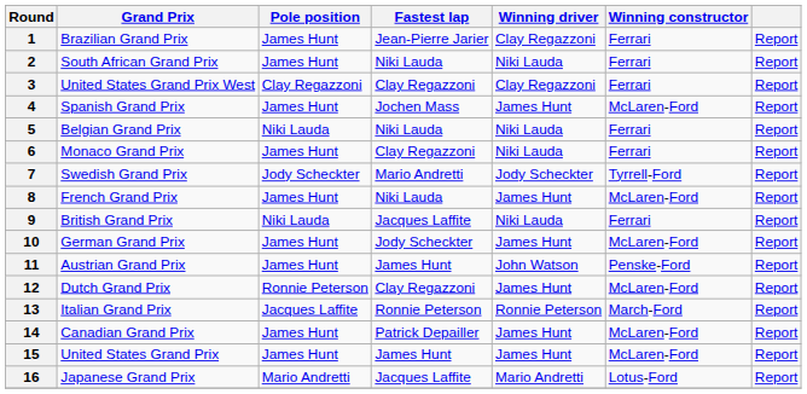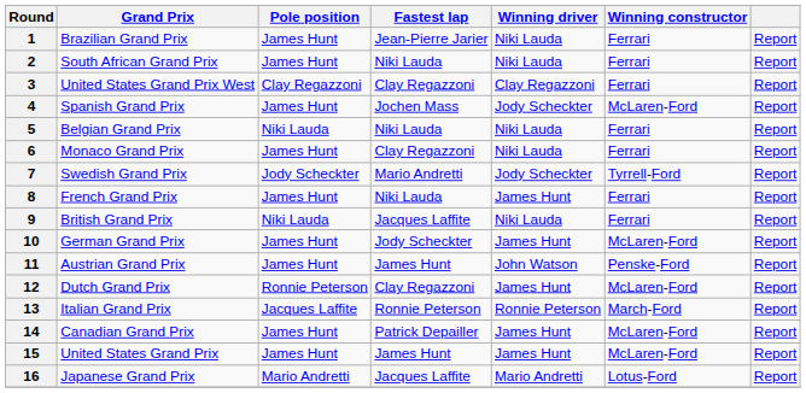 <table class="wikitable sortable" style="font-size: 85%;">
 <tr>
 <th>Round</th>
 <th><a href='#'>Grand Prix</a></th>
 <th><a href='#'>Pole position</a></th>
 <th><a href='#'>Fastest lap</a></th>
 <th><a href='#'>Winning driver</a></th>
 <th><a href='#'>Winning constructor</a></th>
 <th></th>
 </tr>
 <tr>
 <th>1</th>
 <td> <a href='#'>Brazilian Grand Prix</a></td>
 <td> <a href='#'>James Hunt</a></td>
 <td nowrap> <a href='#'>Jean-Pierre Jarier</a></td>
-<td> <a href='#'>Clay Regazzoni</a></td>
+<td> <a href='#'>Niki Lauda</a></td>
 <td> <a href='#'>Ferrari</a></td>
 <td><a href='#'>Report</a></td>
 </tr>
 <tr>
 <th>2</th>
 <td nowrap> <a href='#'>South African Grand Prix</a></td>
 <td> <a href='#'>James Hunt</a></td>
 <td> <a href='#'>Niki Lauda</a></td>
 <td> <a href='#'>Niki Lauda</a></td>
 <td> <a href='#'>Ferrari</a></td>
 <td><a href='#'>Report</a></td>
 </tr>
 <tr>
 <th>3</th>
 <td nowrap> <a href='#'>United States Grand Prix West</a></td>
 <td> <a href='#'>Clay Regazzoni</a></td>
 <td> <a href='#'>Clay Regazzoni</a></td>
 <td> <a href='#'>Clay Regazzoni</a></td>
 <td> <a href='#'>Ferrari</a></td>
 <td><a href='#'>Report</a></td>
 </tr>
 <tr>
 <th>4</th>
 <td> <a href='#'>Spanish Grand Prix</a></td>
 <td> <a href='#'>James Hunt</a></td>
 <td> <a href='#'>Jochen Mass</a></td>
-<td> <a href='#'>James Hunt</a></td>
+<td> <a href='#'>Jody Scheckter</a></td>
 <td nowrap> <a href='#'>McLaren</a>-<a href='#'>Ford</a></td>
 <td><a href='#'>Report</a></td>
 </tr>
 <tr>
 <th>5</th>
 <td> <a href='#'>Belgian Grand Prix</a></td>
 <td> <a href='#'>Niki Lauda</a></td>
 <td> <a href='#'>Niki Lauda</a></td>
 <td> <a href='#'>Niki Lauda</a></td>
 <td> <a href='#'>Ferrari</a></td>
 <td><a href='#'>Report</a></td>
 </tr>
 <tr>
 <th>6</th>
 <td> <a href='#'>Monaco Grand Prix</a></td>
 <td> <a href='#'>James Hunt</a></td>
 <td> <a href='#'>Clay Regazzoni</a></td>
 <td> <a href='#'>Niki Lauda</a></td>
 <td> <a href='#'>Ferrari</a></td>
 <td><a href='#'>Report</a></td>
 </tr>
 <tr>
 <th>7</th>
 <td> <a href='#'>Swedish Grand Prix</a></td>
 <td> <a href='#'>Jody Scheckter</a></td>
 <td> <a href='#'>Mario Andretti</a></td>
 <td> <a href='#'>Jody Scheckter</a></td>
 <td> <a href='#'>Tyrrell</a>-<a href='#'>Ford</a></td>
 <td><a href='#'>Report</a></td>
 </tr>
 <tr>
 <th>8</th>
 <td> <a href='#'>French Grand Prix</a></td>
 <td> <a href='#'>James Hunt</a></td>
 <td> <a href='#'>Niki Lauda</a></td>
 <td> <a href='#'>James Hunt</a></td>
-<td> <a href='#'>McLaren</a>-<a href='#'>Ford</a></td>
+<td> <a href='#'>Ferrari</a></td>
 <td><a href='#'>Report</a></td>
 </tr>
 <tr>
 <th>9</th>
 <td> <a href='#'>British Grand Prix</a></td>
 <td> <a href='#'>Niki Lauda</a></td>
 <td nowrap> <a href='#'>Jacques Laffite</a></td>
 <td> <a href='#'>Niki Lauda</a></td>
 <td> <a href='#'>Ferrari</a></td>
 <td><a href='#'>Report</a></td>
 </tr>
 <tr>
 <th>10</th>
 <td> <a href='#'>German Grand Prix</a></td>
 <td> <a href='#'>James Hunt</a></td>
 <td> <a href='#'>Jody Scheckter</a></td>
 <td> <a href='#'>James Hunt</a></td>
 <td> <a href='#'>McLaren</a>-<a href='#'>Ford</a></td>
 <td><a href='#'>Report</a></td>
 </tr>
 <tr>
 <th>11</th>
 <td> <a href='#'>Austrian Grand Prix</a></td>
 <td> <a href='#'>James Hunt</a></td>
 <td> <a href='#'>James Hunt</a></td>
 <td> <a href='#'>John Watson</a></td>
 <td> <a href='#'>Penske</a>-<a href='#'>Ford</a></td>
 <td><a href='#'>Report</a></td>
 </tr>
 <tr>
 <th>12</th>
 <td> <a href='#'>Dutch Grand Prix</a></td>
 <td nowrap> <a href='#'>Ronnie Peterson</a></td>
 <td> <a href='#'>Clay Regazzoni</a></td>
 <td> <a href='#'>James Hunt</a></td>
 <td> <a href='#'>McLaren</a>-<a href='#'>Ford</a></td>
 <td><a href='#'>Report</a></td>
 </tr>
 <tr>
 <th>13</th>
 <td> <a href='#'>Italian Grand Prix</a></td>
 <td> <a href='#'>Jacques Laffite</a></td>
 <td> <a href='#'>Ronnie Peterson</a></td>
 <td nowrap> <a href='#'>Ronnie Peterson</a></td>
 <td> <a href='#'>March</a>-<a href='#'>Ford</a></td>
 <td><a href='#'>Report</a></td>
 </tr>
 <tr>
 <th>14</th>
 <td> <a href='#'>Canadian Grand Prix</a></td>
 <td> <a href='#'>James Hunt</a></td>
 <td> <a href='#'>Patrick Depailler</a></td>
 <td> <a href='#'>James Hunt</a></td>
 <td> <a href='#'>McLaren</a>-<a href='#'>Ford</a></td>
 <td><a href='#'>Report</a></td>
 </tr>
 <tr>
 <th>15</th>
 <td> <a href='#'>United States Grand Prix</a></td>
 <td> <a href='#'>James Hunt</a></td>
 <td> <a href='#'>James Hunt</a></td>
 <td> <a href='#'>James Hunt</a></td>
 <td> <a href='#'>McLaren</a>-<a href='#'>Ford</a></td>
 <td><a href='#'>Report</a></td>
 </tr>
 <tr>
 <th>16</th>
 <td> <a href='#'>Japanese Grand Prix</a></td>
 <td> <a href='#'>Mario Andretti</a></td>
 <td nowrap> <a href='#'>Jacques Laffite</a></td>
 <td> <a href='#'>Mario Andretti</a></td>
 <td> <a href='#'>Lotus</a>-<a href='#'>Ford</a></td>
 <td><a href='#'>Report</a></td>
 </tr>
 <tr>
 </tr>
 </table>
